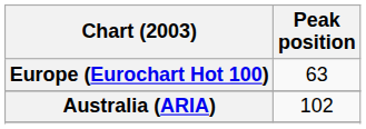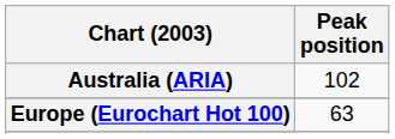 <table class="wikitable sortable plainrowheaders" style="text-align:center">
 <tr>
 <th scope="col">Chart (2003)</th>
 <th scope="col">Peak<br>position</th>
 </tr>
 <tr>
-<th scope="row">Europe (<a href='#'>Eurochart Hot 100</a>)</th>
-<td>63</td>
+<th scope="row">Australia (<a href='#'>ARIA</a>)</th>
+<td>102</td>
 </tr>
 <tr>
 </tr>
 <tr>
-<th scope="row">Australia (<a href='#'>ARIA</a>)</th>
-<td>102</td>
+<th scope="row">Europe (<a href='#'>Eurochart Hot 100</a>)</th>
+<td>63</td>
 </tr>
 <tr>
 </tr>
 <tr>
 </tr>
 <tr>
 </tr>
 <tr>
 </tr>
 <tr>
 </tr>
 <tr>
 </tr>
 <tr>
 </tr>
 </table>
